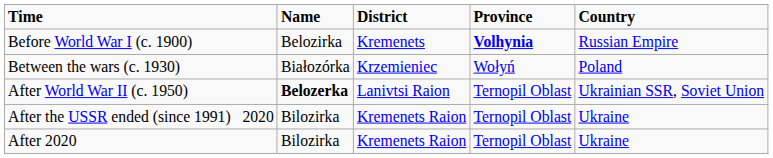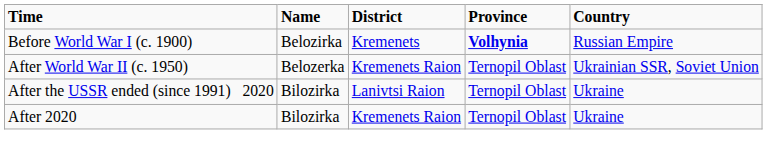 <table class="wikitable" |>
 <tr>
 <td><strong>Time</strong></td>
 <td><strong>Name</strong></td>
 <td><strong>District</strong></td>
 <td><strong>Province</strong></td>
 <td><strong>Country</strong></td>
 </tr>
 <tr>
 <td>Before <a href='#'>World War I</a> (c. 1900)</td>
 <td>Belozirka</td>
 <td><a href='#'>Kremenets</a></td>
 <td><strong><a href='#'>Volhynia</a></strong></td>
 <td><a href='#'>Russian Empire</a></td>
 </tr>
 <tr>
-<td>Between the wars (c. 1930)</td>
-<td>Białozórka</td>
-<td><a href='#'>Krzemieniec</a></td>
-<td><a href='#'>Wołyń</a></td>
-<td><a href='#'>Poland</a></td>
-</tr>
-<tr>
 <td>After <a href='#'>World War II</a> (c. 1950)</td>
-<td><strong>Belozerka</strong></td>
-<td><a href='#'>Lanivtsi Raion</a></td>
+<td>Belozerka</td>
+<td><a href='#'>Kremenets Raion</a></td>
 <td><a href='#'>Ternopil Oblast</a></td>
 <td><a href='#'>Ukrainian SSR</a>, <a href='#'>Soviet Union</a></td>
 </tr>
 <tr>
 <td>After the <a href='#'>USSR</a> ended (since 1991)   2020</td>
 <td>Bilozirka</td>
-<td><a href='#'>Kremenets Raion</a></td>
+<td><a href='#'>Lanivtsi Raion</a></td>
 <td><a href='#'>Ternopil Oblast</a></td>
 <td><a href='#'>Ukraine</a></td>
 </tr>
 <tr>
 <td>After 2020</td>
 <td>Bilozirka</td>
 <td><a href='#'>Kremenets Raion</a></td>
 <td><a href='#'>Ternopil Oblast</a></td>
 <td><a href='#'>Ukraine</a></td>
 </tr>
 </table>
